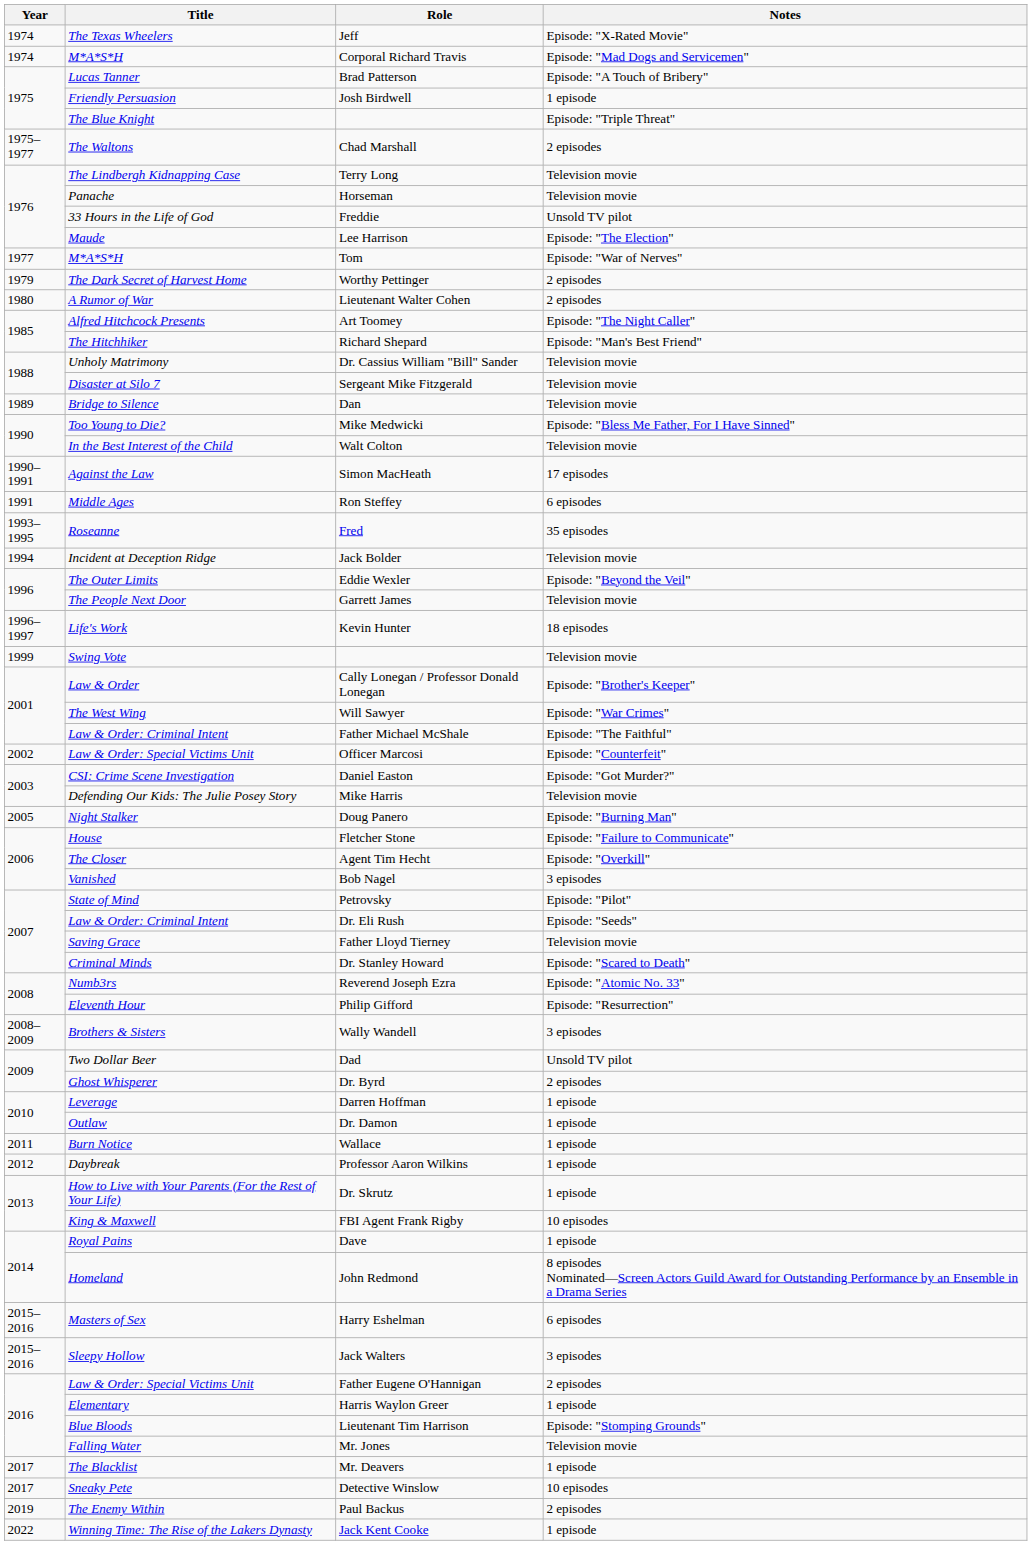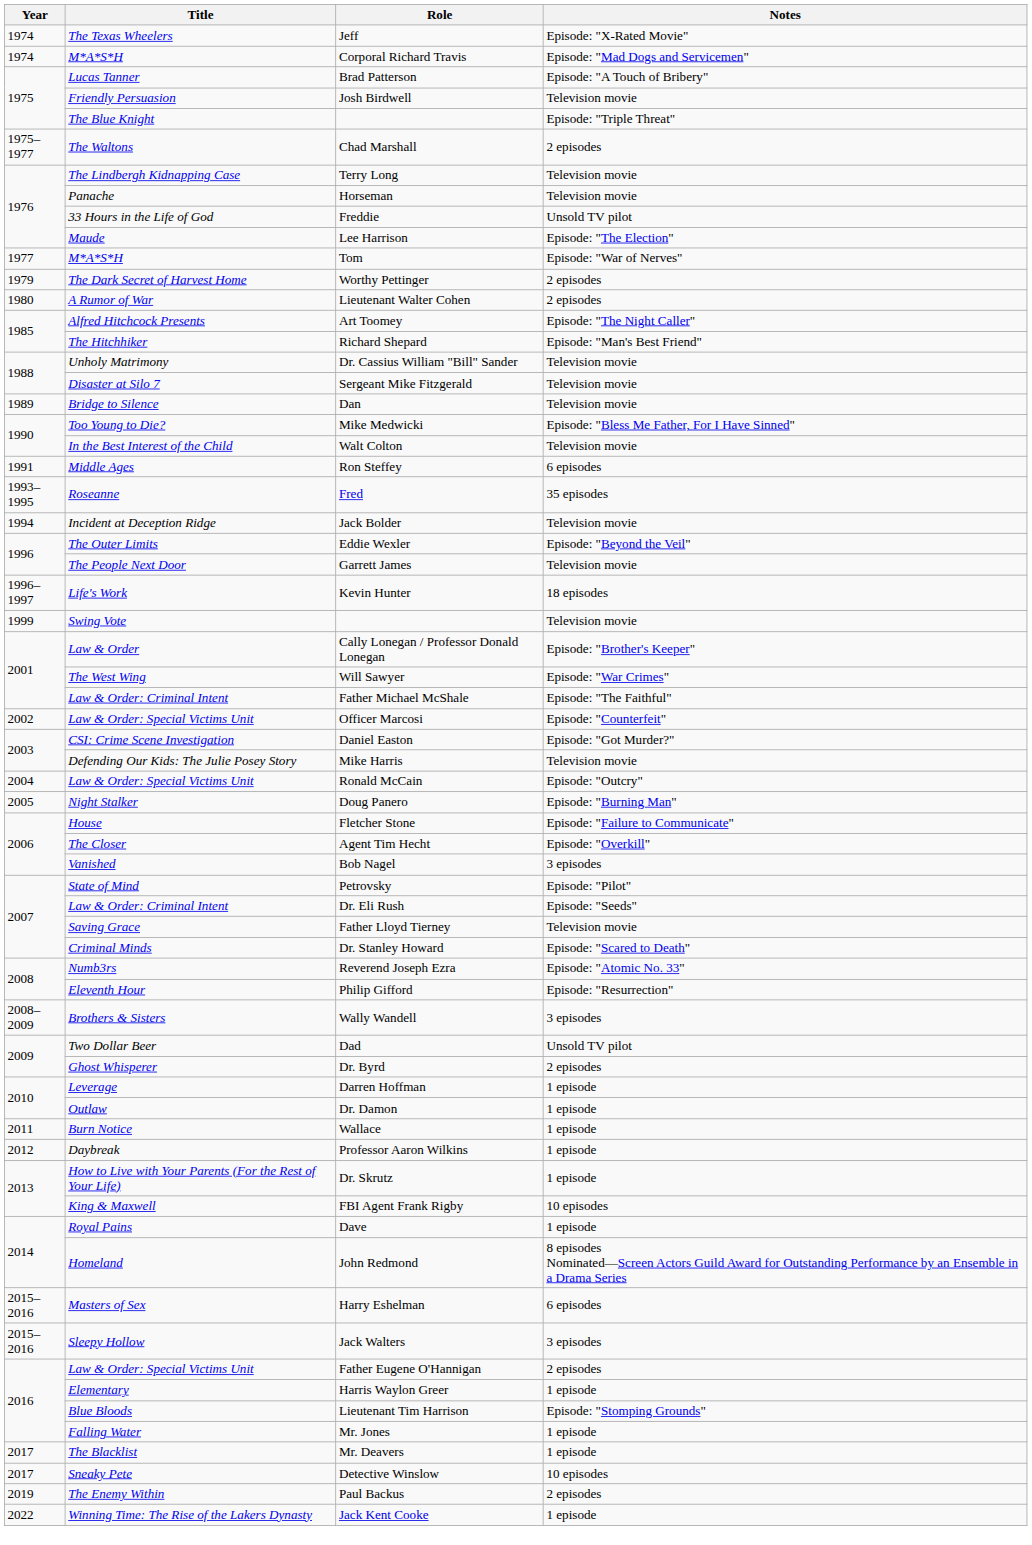 <table class="wikitable sortable">
 <tr>
 <th>Year</th>
 <th>Title</th>
 <th>Role</th>
 <th>Notes</th>
 </tr>
 <tr>
 <td>1974</td>
 <td><em><a href='#'>The Texas Wheelers</a></em></td>
 <td>Jeff</td>
 <td>Episode: "X-Rated Movie"</td>
 </tr>
 <tr>
 <td>1974</td>
 <td><em><a href='#'>M*A*S*H</a></em></td>
 <td>Corporal Richard Travis</td>
 <td>Episode: "<a href='#'>Mad Dogs and Servicemen</a>"</td>
 </tr>
 <tr>
 <td rowspan="3">1975</td>
 <td><em><a href='#'>Lucas Tanner</a></em></td>
 <td>Brad Patterson</td>
 <td>Episode: "A Touch of Bribery"</td>
 </tr>
 <tr>
 <td><em><a href='#'>Friendly Persuasion</a></em></td>
 <td>Josh Birdwell</td>
-<td>1 episode</td>
+<td>Television movie</td>
 </tr>
 <tr>
 <td><em><a href='#'>The Blue Knight</a></em></td>
 <td></td>
 <td>Episode: "Triple Threat"</td>
 </tr>
 <tr>
 <td>1975–1977</td>
 <td><em><a href='#'>The Waltons</a></em></td>
 <td>Chad Marshall</td>
 <td>2 episodes</td>
 </tr>
 <tr>
 <td rowspan="4">1976</td>
 <td><em><a href='#'>The Lindbergh Kidnapping Case</a></em></td>
 <td>Terry Long</td>
 <td>Television movie</td>
 </tr>
 <tr>
 <td><em>Panache</em></td>
 <td>Horseman</td>
 <td>Television movie</td>
 </tr>
 <tr>
 <td><em>33 Hours in the Life of God</em></td>
 <td>Freddie</td>
 <td>Unsold TV pilot</td>
 </tr>
 <tr>
 <td><em><a href='#'>Maude</a></em></td>
 <td>Lee Harrison</td>
 <td>Episode: "<a href='#'>The Election</a>"</td>
 </tr>
 <tr>
 <td>1977</td>
 <td><em><a href='#'>M*A*S*H</a></em></td>
 <td>Tom</td>
 <td>Episode: "War of Nerves"</td>
 </tr>
 <tr>
 <td>1979</td>
 <td><em><a href='#'>The Dark Secret of Harvest Home</a></em></td>
 <td>Worthy Pettinger</td>
 <td>2 episodes</td>
 </tr>
 <tr>
 <td>1980</td>
 <td><em><a href='#'>A Rumor of War</a></em></td>
 <td>Lieutenant Walter Cohen</td>
 <td>2 episodes</td>
 </tr>
 <tr>
 <td rowspan="2">1985</td>
 <td><em><a href='#'>Alfred Hitchcock Presents</a></em></td>
 <td>Art Toomey</td>
 <td>Episode: "<a href='#'>The Night Caller</a>"</td>
 </tr>
 <tr>
 <td><em><a href='#'>The Hitchhiker</a></em></td>
 <td>Richard Shepard</td>
 <td>Episode: "Man's Best Friend"</td>
 </tr>
 <tr>
 <td rowspan="2">1988</td>
 <td><em>Unholy Matrimony</em></td>
 <td>Dr. Cassius William "Bill" Sander</td>
 <td>Television movie</td>
 </tr>
 <tr>
 <td><em><a href='#'>Disaster at Silo 7</a></em></td>
 <td>Sergeant Mike Fitzgerald</td>
 <td>Television movie</td>
 </tr>
 <tr>
 <td>1989</td>
 <td><em><a href='#'>Bridge to Silence</a></em></td>
 <td>Dan</td>
 <td>Television movie</td>
 </tr>
 <tr>
 <td rowspan="2">1990</td>
 <td><em><a href='#'>Too Young to Die?</a></em></td>
 <td>Mike Medwicki</td>
 <td>Episode: "<a href='#'>Bless Me Father, For I Have Sinned</a>"</td>
 </tr>
 <tr>
 <td><em><a href='#'>In the Best Interest of the Child</a></em></td>
 <td>Walt Colton</td>
 <td>Television movie</td>
 </tr>
 <tr>
-<td>1990–1991</td>
-<td><em><a href='#'>Against the Law</a></em></td>
-<td>Simon MacHeath</td>
-<td>17 episodes</td>
-</tr>
-<tr>
 <td>1991</td>
 <td><em><a href='#'>Middle Ages</a></em></td>
 <td>Ron Steffey</td>
 <td>6 episodes</td>
 </tr>
 <tr>
 <td>1993–1995</td>
 <td><em><a href='#'>Roseanne</a></em></td>
 <td><a href='#'>Fred</a></td>
 <td>35 episodes</td>
 </tr>
 <tr>
 <td>1994</td>
 <td><em>Incident at Deception Ridge</em></td>
 <td>Jack Bolder</td>
 <td>Television movie</td>
 </tr>
 <tr>
 <td rowspan="2">1996</td>
 <td><em><a href='#'>The Outer Limits</a></em></td>
 <td>Eddie Wexler</td>
 <td>Episode: "<a href='#'>Beyond the Veil</a>"</td>
 </tr>
 <tr>
 <td><em><a href='#'>The People Next Door</a></em></td>
 <td>Garrett James</td>
 <td>Television movie</td>
 </tr>
 <tr>
 <td>1996–1997</td>
 <td><em><a href='#'>Life's Work</a></em></td>
 <td>Kevin Hunter</td>
 <td>18 episodes</td>
 </tr>
 <tr>
 <td>1999</td>
 <td><em><a href='#'>Swing Vote</a></em></td>
 <td></td>
 <td>Television movie</td>
 </tr>
 <tr>
 <td rowspan="3">2001</td>
 <td><em><a href='#'>Law & Order</a></em></td>
 <td>Cally Lonegan / Professor Donald Lonegan</td>
 <td>Episode: "<a href='#'>Brother's Keeper</a>"</td>
 </tr>
 <tr>
 <td><em><a href='#'>The West Wing</a></em></td>
 <td>Will Sawyer</td>
 <td>Episode: "<a href='#'>War Crimes</a>"</td>
 </tr>
 <tr>
 <td><em><a href='#'>Law & Order: Criminal Intent</a></em></td>
 <td>Father Michael McShale</td>
 <td>Episode: "The Faithful"</td>
 </tr>
 <tr>
 <td>2002</td>
 <td><em><a href='#'>Law & Order: Special Victims Unit</a></em></td>
 <td>Officer Marcosi</td>
 <td>Episode: "<a href='#'>Counterfeit</a>"</td>
 </tr>
 <tr>
 <td rowspan="2">2003</td>
 <td><em><a href='#'>CSI: Crime Scene Investigation</a></em></td>
 <td>Daniel Easton</td>
 <td>Episode: "Got Murder?"</td>
 </tr>
 <tr>
 <td><em>Defending Our Kids: The Julie Posey Story</em></td>
 <td>Mike Harris</td>
 <td>Television movie</td>
+</tr>
+<tr>
+<td>2004</td>
+<td><em><a href='#'>Law & Order: Special Victims Unit</a></em></td>
+<td>Ronald McCain</td>
+<td>Episode: "Outcry"</td>
 </tr>
 <tr>
 <td>2005</td>
 <td><em><a href='#'>Night Stalker</a></em></td>
 <td>Doug Panero</td>
 <td>Episode: "<a href='#'>Burning Man</a>"</td>
 </tr>
 <tr>
 <td rowspan="3">2006</td>
 <td><em><a href='#'>House</a></em></td>
 <td>Fletcher Stone</td>
 <td>Episode: "<a href='#'>Failure to Communicate</a>"</td>
 </tr>
 <tr>
 <td><em><a href='#'>The Closer</a></em></td>
 <td>Agent Tim Hecht</td>
 <td>Episode: "<a href='#'>Overkill</a>"</td>
 </tr>
 <tr>
 <td><em><a href='#'>Vanished</a></em></td>
 <td>Bob Nagel</td>
 <td>3 episodes</td>
 </tr>
 <tr>
 <td rowspan="4">2007</td>
 <td><em><a href='#'>State of Mind</a></em></td>
 <td>Petrovsky</td>
 <td>Episode: "Pilot"</td>
 </tr>
 <tr>
 <td><em><a href='#'>Law & Order: Criminal Intent</a></em></td>
 <td>Dr. Eli Rush</td>
 <td>Episode: "Seeds"</td>
 </tr>
 <tr>
 <td><em><a href='#'>Saving Grace</a></em></td>
 <td>Father Lloyd Tierney</td>
 <td>Television movie</td>
 </tr>
 <tr>
 <td><em><a href='#'>Criminal Minds</a></em></td>
 <td>Dr. Stanley Howard</td>
 <td>Episode: "<a href='#'>Scared to Death</a>"</td>
 </tr>
 <tr>
 <td rowspan="2">2008</td>
 <td><em><a href='#'>Numb3rs</a></em></td>
 <td>Reverend Joseph Ezra</td>
 <td>Episode: "<a href='#'>Atomic No. 33</a>"</td>
 </tr>
 <tr>
 <td><em><a href='#'>Eleventh Hour</a></em></td>
 <td>Philip Gifford</td>
 <td>Episode: "Resurrection"</td>
 </tr>
 <tr>
 <td>2008–2009</td>
 <td><em><a href='#'>Brothers & Sisters</a></em></td>
 <td>Wally Wandell</td>
 <td>3 episodes</td>
 </tr>
 <tr>
 <td rowspan="2">2009</td>
 <td><em>Two Dollar Beer</em></td>
 <td>Dad</td>
 <td>Unsold TV pilot</td>
 </tr>
 <tr>
 <td><em><a href='#'>Ghost Whisperer</a></em></td>
 <td>Dr. Byrd</td>
 <td>2 episodes</td>
 </tr>
 <tr>
 <td rowspan="2">2010</td>
 <td><em><a href='#'>Leverage</a></em></td>
 <td>Darren Hoffman</td>
 <td>1 episode</td>
 </tr>
 <tr>
 <td><em><a href='#'>Outlaw</a></em></td>
 <td>Dr. Damon</td>
 <td>1 episode</td>
 </tr>
 <tr>
 <td>2011</td>
 <td><em><a href='#'>Burn Notice</a></em></td>
 <td>Wallace</td>
 <td>1 episode</td>
 </tr>
 <tr>
 <td>2012</td>
 <td><em>Daybreak</em></td>
 <td>Professor Aaron Wilkins</td>
 <td>1 episode</td>
 </tr>
 <tr>
 <td rowspan="2">2013</td>
 <td><em><a href='#'>How to Live with Your Parents (For the Rest of Your Life)</a></em></td>
 <td>Dr. Skrutz</td>
 <td>1 episode</td>
 </tr>
 <tr>
 <td><em><a href='#'>King & Maxwell</a></em></td>
 <td>FBI Agent Frank Rigby</td>
 <td>10 episodes</td>
 </tr>
 <tr>
 <td rowspan="2">2014</td>
 <td><em><a href='#'>Royal Pains</a></em></td>
 <td>Dave</td>
 <td>1 episode</td>
 </tr>
 <tr>
 <td><em><a href='#'>Homeland</a></em></td>
 <td>John Redmond</td>
 <td>8 episodes<br>Nominated—<a href='#'>Screen Actors Guild Award for Outstanding Performance by an Ensemble in a Drama Series</a> </td>
 </tr>
 <tr>
 <td>2015–2016</td>
 <td><em><a href='#'>Masters of Sex</a></em></td>
 <td>Harry Eshelman</td>
 <td>6 episodes</td>
 </tr>
 <tr>
 <td>2015–2016</td>
 <td><em><a href='#'>Sleepy Hollow</a></em></td>
 <td>Jack Walters</td>
 <td>3 episodes</td>
 </tr>
 <tr>
 <td rowspan="4">2016</td>
 <td><em><a href='#'>Law & Order: Special Victims Unit</a></em></td>
 <td>Father Eugene O'Hannigan</td>
 <td>2 episodes</td>
 </tr>
 <tr>
 <td><em><a href='#'>Elementary</a></em></td>
 <td>Harris Waylon Greer</td>
 <td>1 episode</td>
 </tr>
 <tr>
 <td><em><a href='#'>Blue Bloods</a></em></td>
 <td>Lieutenant Tim Harrison</td>
 <td>Episode: "<a href='#'>Stomping Grounds</a>"</td>
 </tr>
 <tr>
 <td><em><a href='#'>Falling Water</a></em></td>
 <td>Mr. Jones</td>
-<td>Television movie</td>
+<td>1 episode</td>
 </tr>
 <tr>
 <td>2017</td>
 <td><em><a href='#'>The Blacklist</a></em></td>
 <td>Mr. Deavers</td>
 <td>1 episode</td>
 </tr>
 <tr>
 <td>2017</td>
 <td><em><a href='#'>Sneaky Pete</a></em></td>
 <td>Detective Winslow</td>
 <td>10 episodes</td>
 </tr>
 <tr>
 <td>2019</td>
 <td><em><a href='#'>The Enemy Within</a></em></td>
 <td>Paul Backus</td>
 <td>2 episodes</td>
 </tr>
 <tr>
 <td>2022</td>
 <td><em><a href='#'>Winning Time: The Rise of the Lakers Dynasty</a></em></td>
 <td><a href='#'>Jack Kent Cooke</a></td>
 <td>1 episode</td>
 </tr>
 </table>
